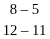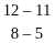 <table style="text-align:center">
 <tr>
 <th width=200></th>
 <th width=100></th>
 <th width=200></th>
 </tr>
 <tr>
 <td align=right><strong></strong></td>
-<td>8 – 5</td>
+<td>12 – 11</td>
 <td align=left></td>
 </tr>
 <tr>
 <td align=right><strong></strong></td>
-<td>12 – 11</td>
+<td>8 – 5</td>
 <td align=left></td>
 </tr>
 </table>
